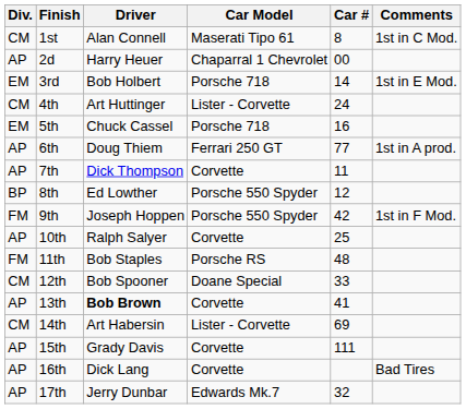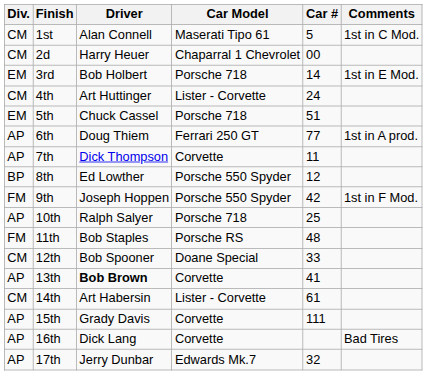 <table class="wikitable">
 <tr>
 <th>Div.</th>
 <th>Finish</th>
 <th>Driver</th>
 <th>Car Model</th>
 <th>Car #</th>
 <th>Comments</th>
 </tr>
 <tr>
 <td>CM</td>
 <td>1st</td>
 <td>Alan Connell</td>
 <td>Maserati Tipo 61</td>
-<td>8</td>
+<td>5</td>
 <td>1st in C Mod.</td>
 </tr>
 <tr>
-<td>AP</td>
+<td>CM</td>
 <td>2d</td>
 <td>Harry Heuer</td>
 <td>Chaparral 1 Chevrolet</td>
 <td>00</td>
 <td></td>
 </tr>
 <tr>
 <td>EM</td>
 <td>3rd</td>
 <td>Bob Holbert</td>
 <td>Porsche 718</td>
 <td>14</td>
 <td>1st in E Mod.</td>
 </tr>
 <tr>
 <td>CM</td>
 <td>4th</td>
 <td>Art Huttinger</td>
 <td>Lister - Corvette</td>
 <td>24</td>
 <td></td>
 </tr>
 <tr>
 <td>EM</td>
 <td>5th</td>
 <td>Chuck Cassel</td>
 <td>Porsche 718</td>
-<td>16</td>
+<td>51</td>
 </tr>
 <tr>
 <td>AP</td>
 <td>6th</td>
 <td>Doug Thiem</td>
 <td>Ferrari 250 GT</td>
 <td>77</td>
 <td>1st in A prod.</td>
 </tr>
 <tr>
 <td>AP</td>
 <td>7th</td>
 <td><a href='#'>Dick Thompson</a></td>
 <td>Corvette</td>
 <td>11</td>
 <td></td>
 </tr>
 <tr>
 <td>BP</td>
 <td>8th</td>
 <td>Ed Lowther</td>
 <td>Porsche 550 Spyder</td>
 <td>12</td>
 </tr>
 <tr>
 <td>FM</td>
 <td>9th</td>
 <td>Joseph Hoppen</td>
 <td>Porsche 550 Spyder</td>
 <td>42</td>
 <td>1st in F Mod.</td>
 </tr>
 <tr>
 <td>AP</td>
 <td>10th</td>
 <td>Ralph Salyer</td>
-<td>Corvette</td>
+<td>Porsche 718</td>
 <td>25</td>
 <td></td>
 </tr>
 <tr>
 <td>FM</td>
 <td>11th</td>
 <td>Bob Staples</td>
 <td>Porsche RS</td>
 <td>48</td>
 <td></td>
 </tr>
 <tr>
 <td>CM</td>
 <td>12th</td>
 <td>Bob Spooner</td>
 <td>Doane Special</td>
 <td>33</td>
 <td></td>
 </tr>
 <tr>
 <td>AP</td>
 <td>13th</td>
 <td><strong>Bob Brown</strong></td>
 <td>Corvette</td>
 <td>41</td>
 <td></td>
 </tr>
 <tr>
 <td>CM</td>
 <td>14th</td>
 <td>Art Habersin</td>
 <td>Lister - Corvette</td>
-<td>69</td>
+<td>61</td>
 <td></td>
 </tr>
 <tr>
 <td>AP</td>
 <td>15th</td>
 <td>Grady Davis</td>
 <td>Corvette</td>
 <td>111</td>
 <td></td>
 </tr>
 <tr>
 <td>AP</td>
 <td>16th</td>
 <td>Dick Lang</td>
 <td>Corvette</td>
 <td></td>
 <td>Bad Tires</td>
 </tr>
 <tr>
 <td>AP</td>
 <td>17th</td>
 <td>Jerry Dunbar</td>
 <td>Edwards Mk.7</td>
 <td>32</td>
 <td></td>
 </tr>
 </table>
